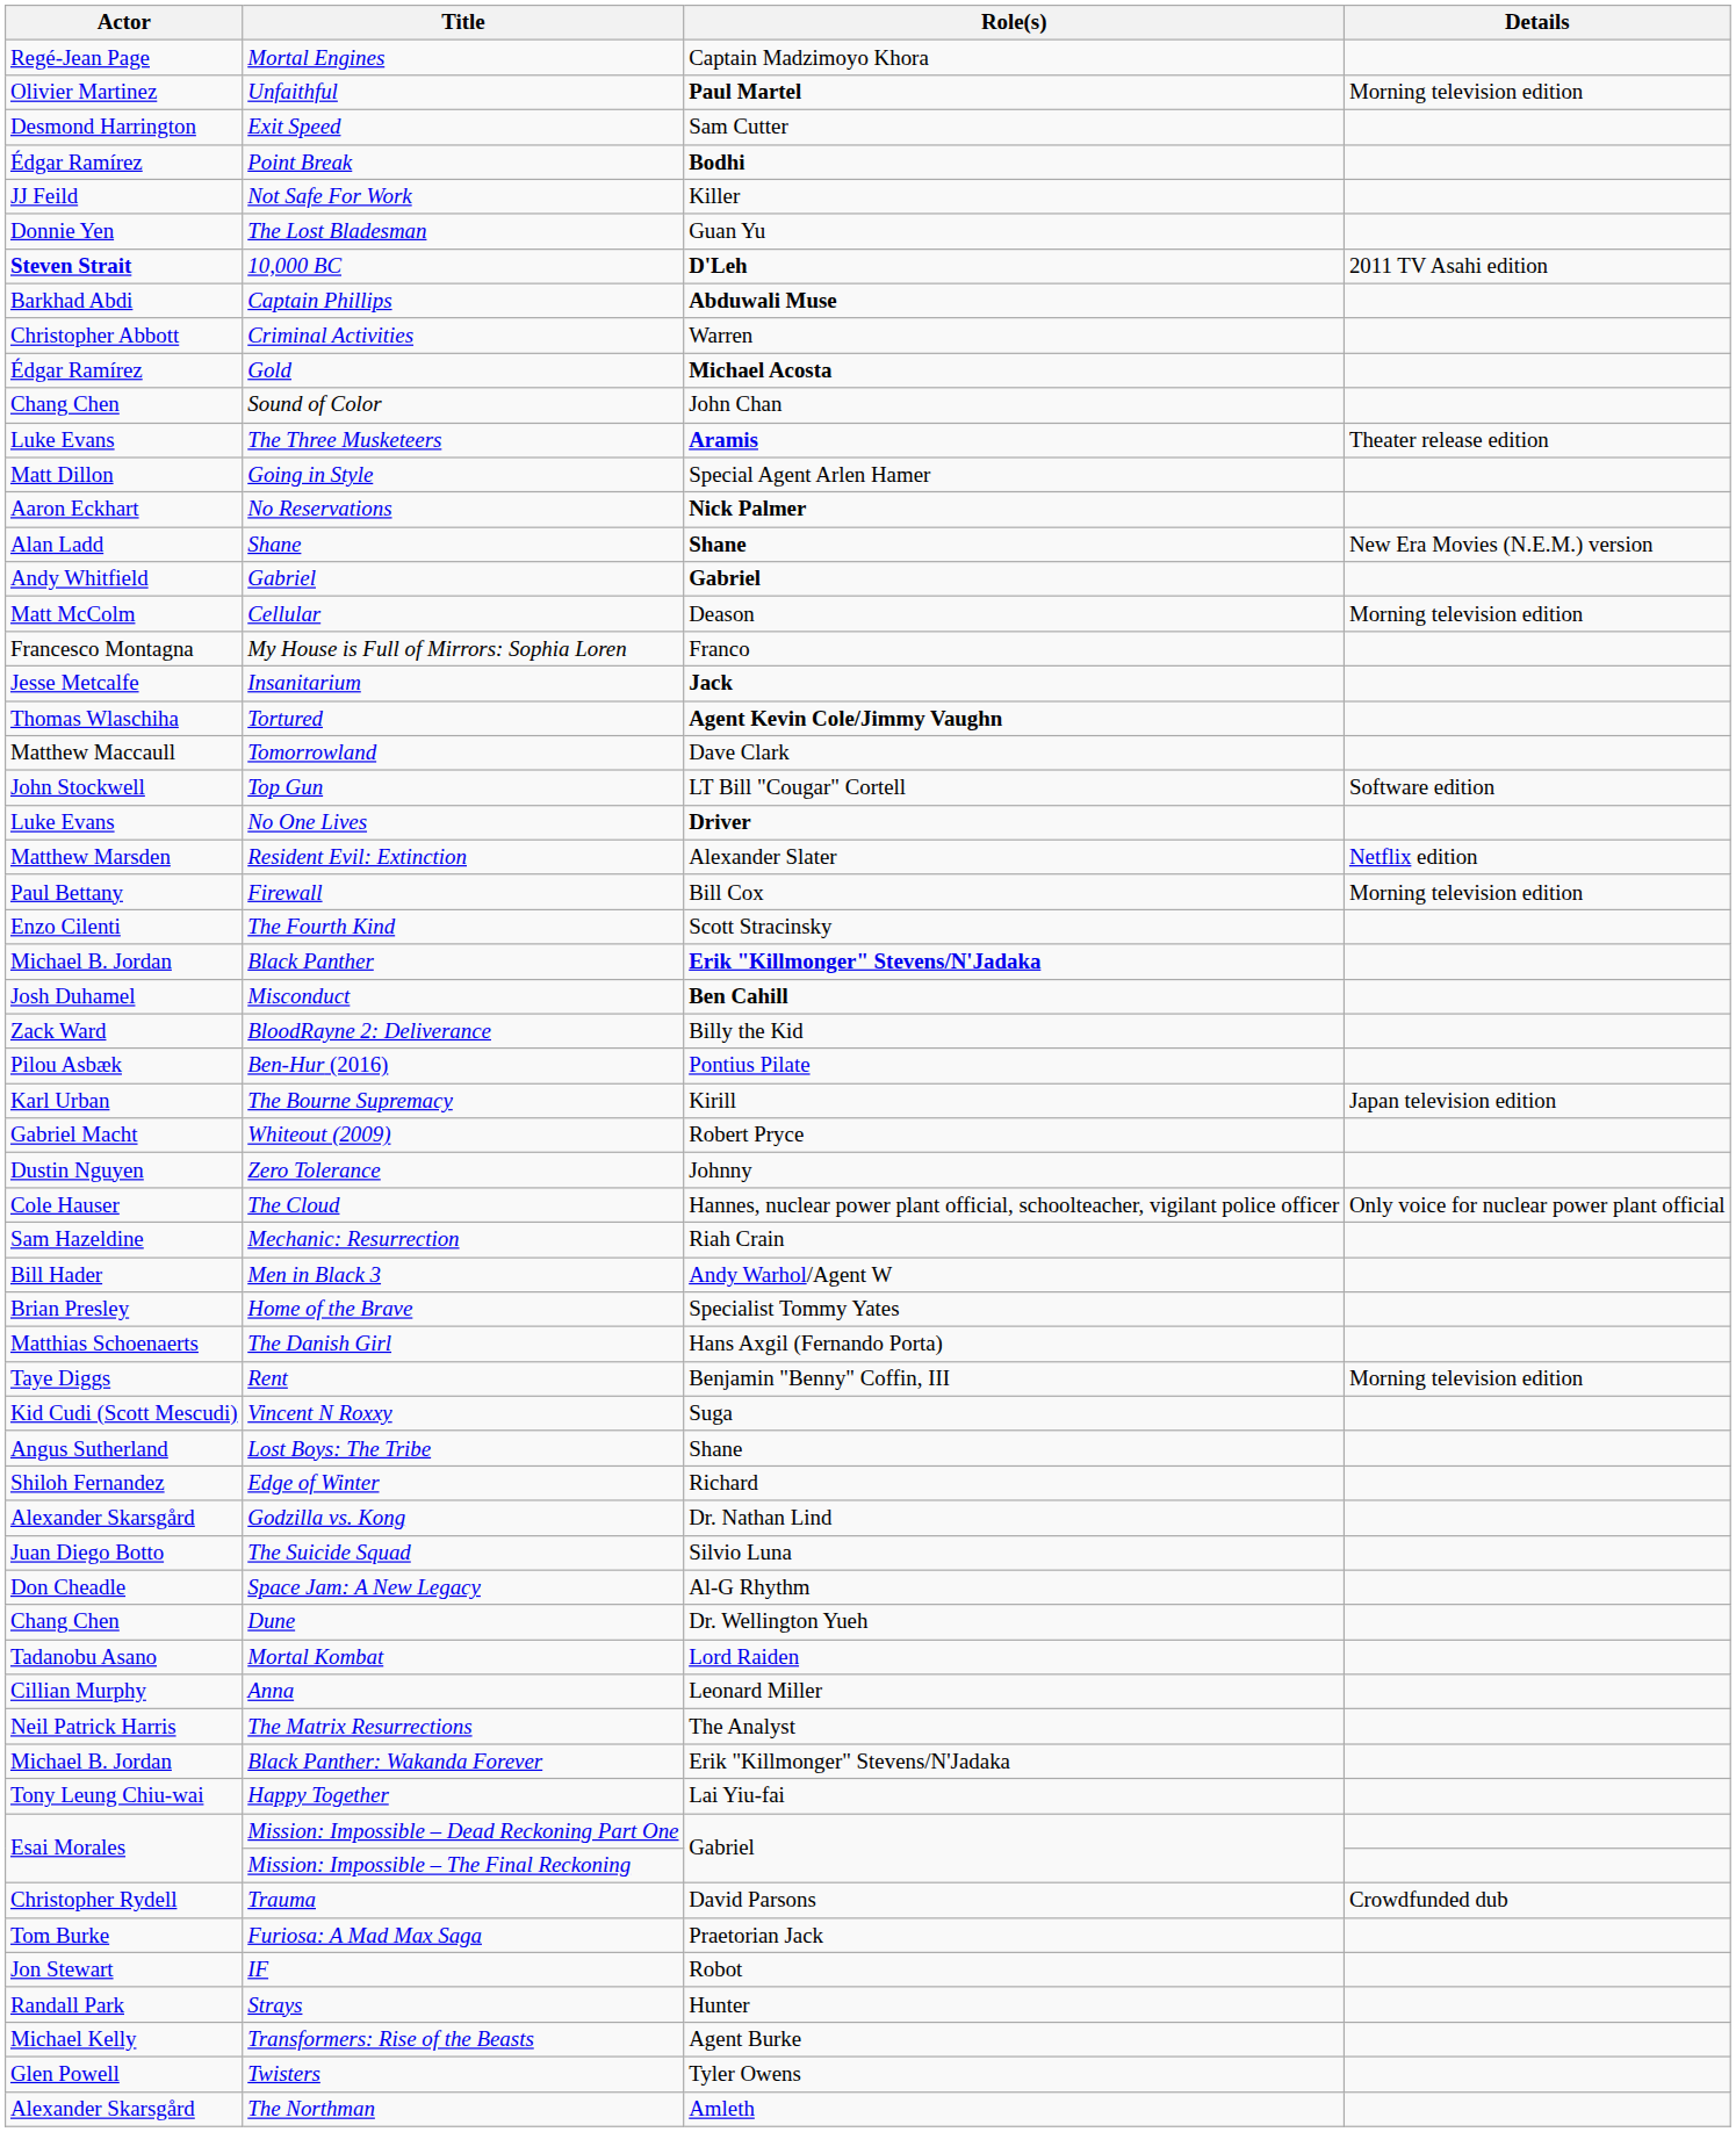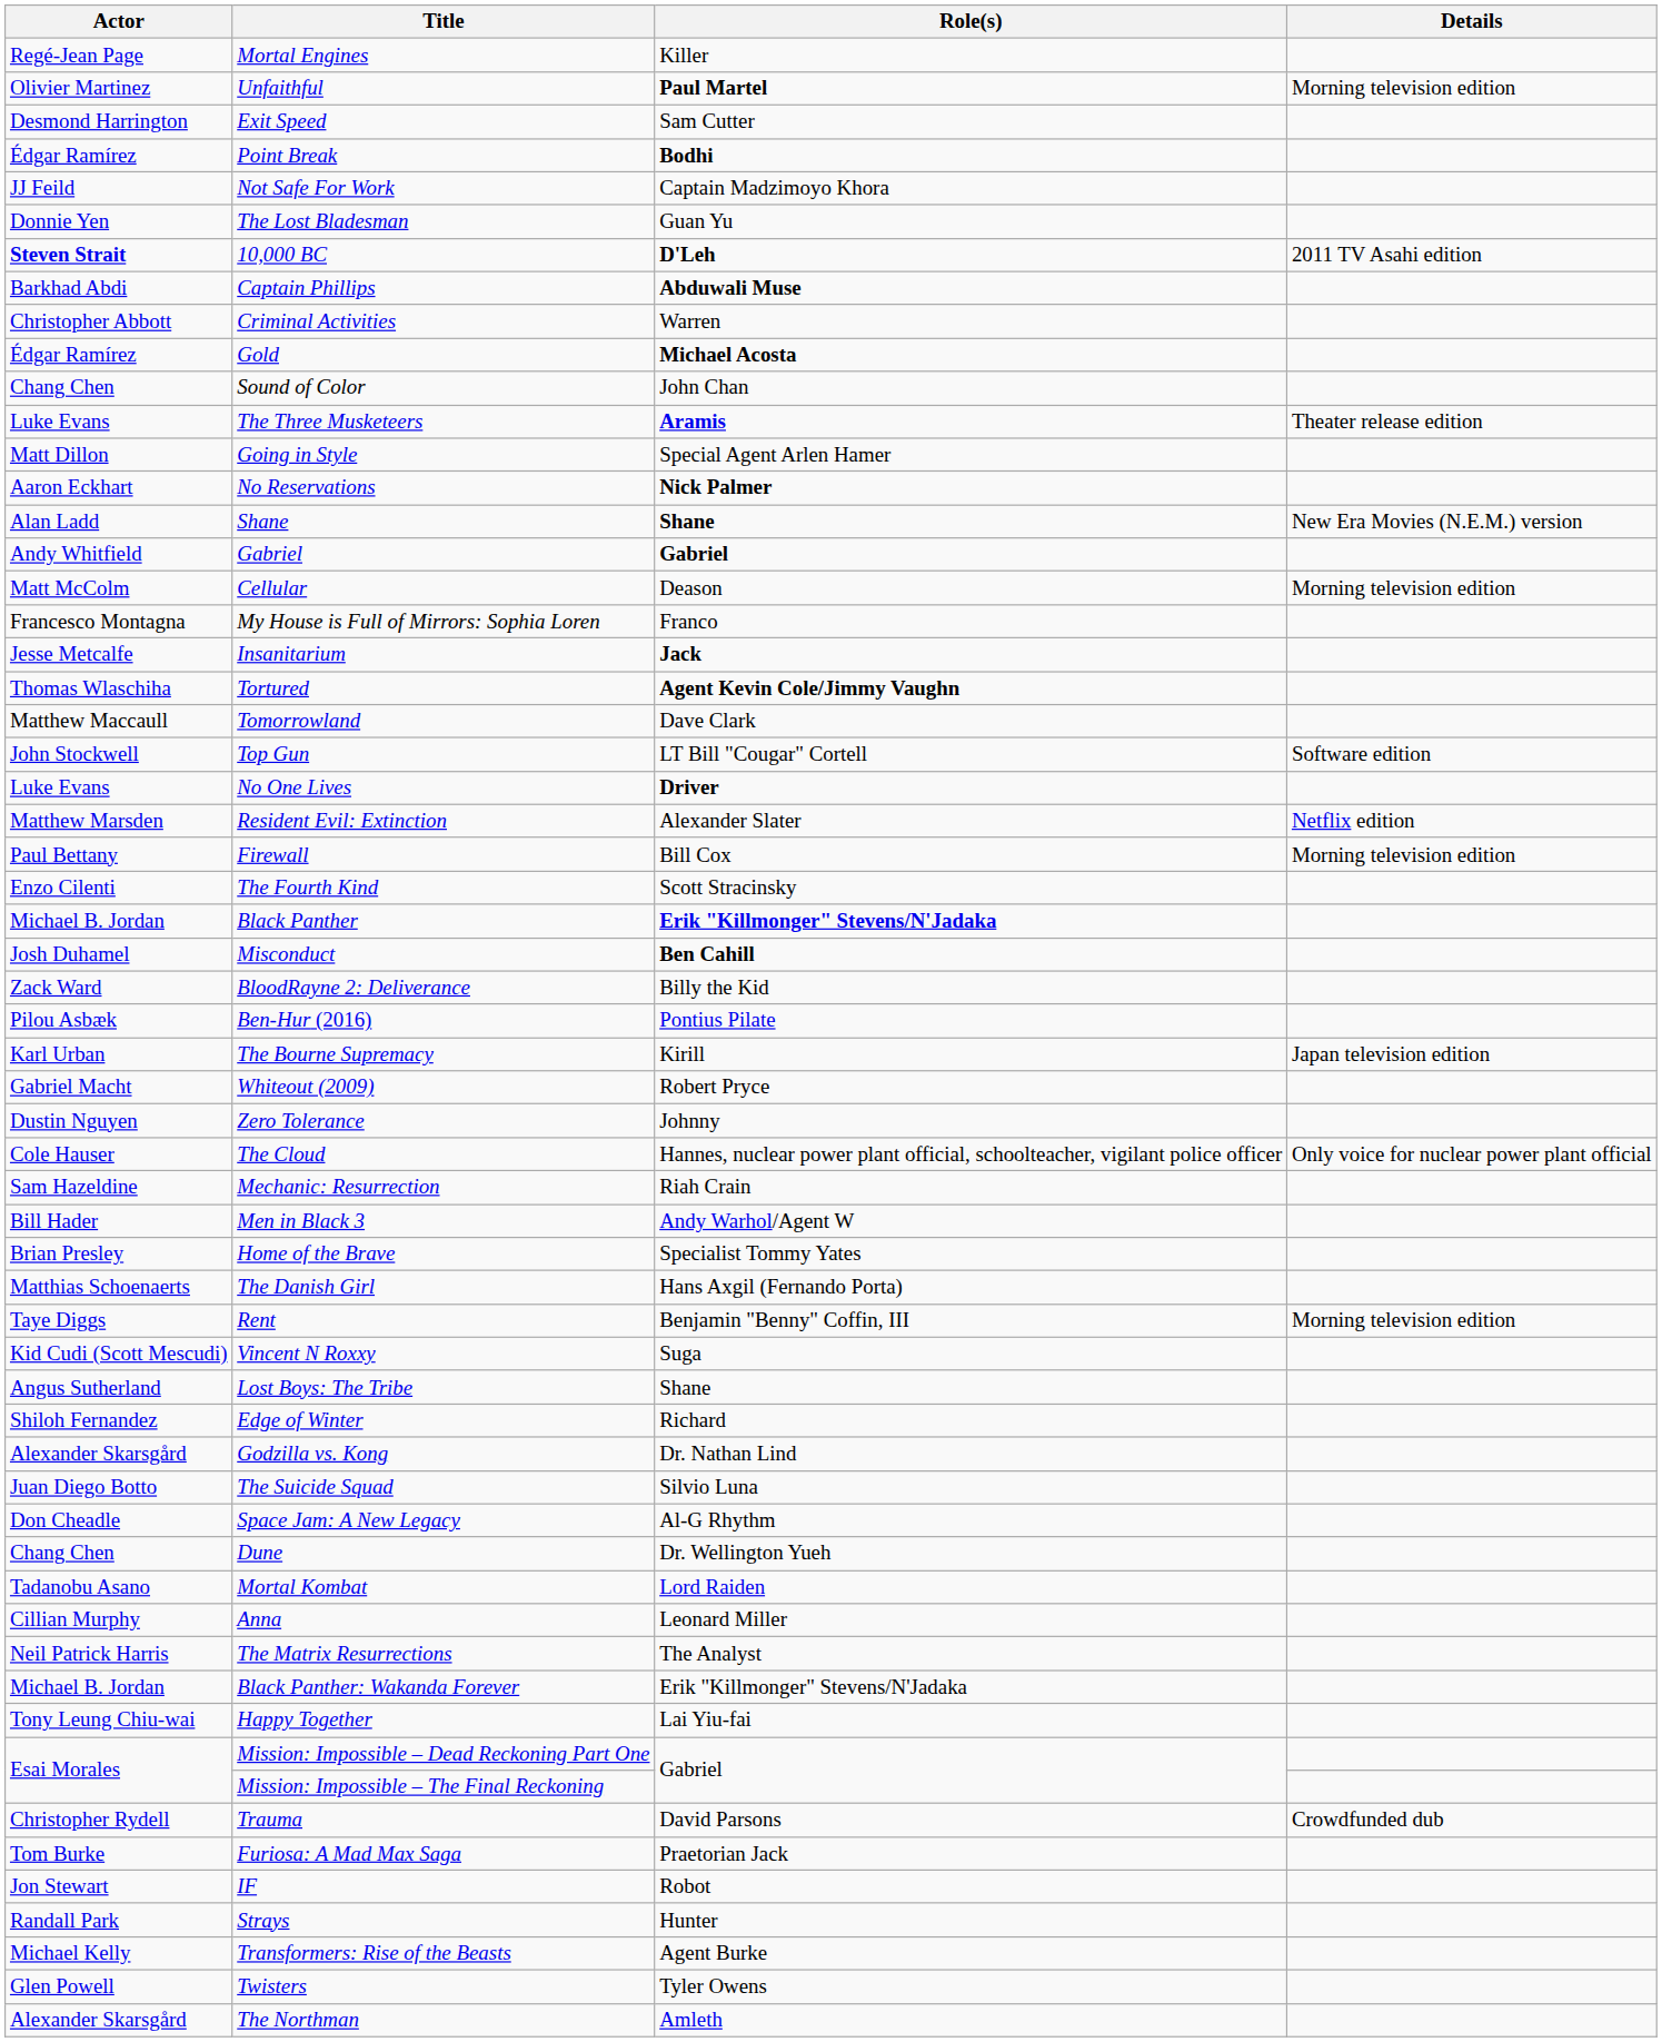 <table class="wikitable">
 <tr>
 <th>Actor</th>
 <th>Title</th>
 <th>Role(s)</th>
 <th>Details</th>
 </tr>
 <tr>
 <td><a href='#'>Regé-Jean Page</a></td>
 <td><em><a href='#'>Mortal Engines</a></em></td>
-<td>Captain Madzimoyo Khora</td>
+<td>Killer</td>
 <td></td>
 </tr>
 <tr>
 <td><a href='#'>Olivier Martinez</a></td>
 <td><em><a href='#'>Unfaithful</a></em></td>
 <td><strong>Paul Martel</strong></td>
 <td>Morning television edition</td>
 </tr>
 <tr>
 <td><a href='#'>Desmond Harrington</a></td>
 <td><em><a href='#'>Exit Speed</a></em></td>
 <td>Sam Cutter</td>
 <td></td>
 </tr>
 <tr>
 <td><a href='#'>Édgar Ramírez</a></td>
 <td><em><a href='#'>Point Break</a></em></td>
 <td><strong>Bodhi</strong></td>
 <td></td>
 </tr>
 <tr>
 <td><a href='#'>JJ Feild</a></td>
 <td><em><a href='#'>Not Safe For Work</a></em></td>
-<td>Killer</td>
+<td>Captain Madzimoyo Khora</td>
 <td></td>
 </tr>
 <tr>
 <td><a href='#'>Donnie Yen</a></td>
 <td><em><a href='#'>The Lost Bladesman</a></em></td>
 <td>Guan Yu</td>
 <td></td>
 </tr>
 <tr>
 <td><strong><a href='#'>Steven Strait</a></strong></td>
 <td><em><a href='#'>10,000 BC</a></em></td>
 <td><strong>D'Leh</strong></td>
 <td>2011 TV Asahi edition</td>
 </tr>
 <tr>
 <td><a href='#'>Barkhad Abdi</a></td>
 <td><em><a href='#'>Captain Phillips</a></em></td>
 <td><strong>Abduwali Muse</strong></td>
 <td></td>
 </tr>
 <tr>
 <td><a href='#'>Christopher Abbott</a></td>
 <td><em><a href='#'>Criminal Activities</a></em></td>
 <td>Warren</td>
 <td></td>
 </tr>
 <tr>
 <td><a href='#'>Édgar Ramírez</a></td>
 <td><em><a href='#'>Gold</a></em></td>
 <td><strong>Michael Acosta</strong></td>
 <td></td>
 </tr>
 <tr>
 <td><a href='#'>Chang Chen</a></td>
 <td><em>Sound of Color</em></td>
 <td>John Chan</td>
 <td></td>
 </tr>
 <tr>
 <td><a href='#'>Luke Evans</a></td>
 <td><em><a href='#'>The Three Musketeers</a></em></td>
 <td><strong><a href='#'>Aramis</a></strong></td>
 <td>Theater release edition</td>
 </tr>
 <tr>
 <td><a href='#'>Matt Dillon</a></td>
 <td><em><a href='#'>Going in Style</a></em></td>
 <td>Special Agent Arlen Hamer</td>
 <td></td>
 </tr>
 <tr>
 <td><a href='#'>Aaron Eckhart</a></td>
 <td><em><a href='#'>No Reservations</a></em></td>
 <td><strong>Nick Palmer</strong></td>
 <td></td>
 </tr>
 <tr>
 <td><a href='#'>Alan Ladd</a></td>
 <td><em><a href='#'>Shane</a></em></td>
 <td><strong>Shane</strong></td>
 <td>New Era Movies (N.E.M.) version</td>
 </tr>
 <tr>
 <td><a href='#'>Andy Whitfield</a></td>
 <td><em><a href='#'>Gabriel</a></em></td>
 <td><strong>Gabriel</strong></td>
 <td></td>
 </tr>
 <tr>
 <td><a href='#'>Matt McColm</a></td>
 <td><em><a href='#'>Cellular</a></em></td>
 <td>Deason</td>
 <td>Morning television edition</td>
 </tr>
 <tr>
 <td>Francesco Montagna</td>
 <td><em>My House is Full of Mirrors: Sophia Loren</em></td>
 <td>Franco</td>
 <td></td>
 </tr>
 <tr>
 <td><a href='#'>Jesse Metcalfe</a></td>
 <td><em><a href='#'>Insanitarium</a></em></td>
 <td><strong>Jack</strong></td>
 <td></td>
 </tr>
 <tr>
 <td><a href='#'>Thomas Wlaschiha</a></td>
 <td><em><a href='#'>Tortured</a></em></td>
 <td><strong>Agent Kevin Cole/Jimmy Vaughn</strong></td>
 <td></td>
 </tr>
 <tr>
 <td>Matthew Maccaull</td>
 <td><em><a href='#'>Tomorrowland</a></em></td>
 <td>Dave Clark</td>
 <td></td>
 </tr>
 <tr>
 <td><a href='#'>John Stockwell</a></td>
 <td><em><a href='#'>Top Gun</a></em></td>
 <td>LT Bill "Cougar" Cortell</td>
 <td>Software edition</td>
 </tr>
 <tr>
 <td><a href='#'>Luke Evans</a></td>
 <td><em><a href='#'>No One Lives</a></em></td>
 <td><strong>Driver</strong></td>
 <td></td>
 </tr>
 <tr>
 <td><a href='#'>Matthew Marsden</a></td>
 <td><em><a href='#'>Resident Evil: Extinction</a></em></td>
 <td>Alexander Slater</td>
 <td><a href='#'>Netflix</a> edition</td>
 </tr>
 <tr>
 <td><a href='#'>Paul Bettany</a></td>
 <td><em><a href='#'>Firewall</a></em></td>
 <td>Bill Cox</td>
 <td>Morning television edition</td>
 </tr>
 <tr>
 <td><a href='#'>Enzo Cilenti</a></td>
 <td><em><a href='#'>The Fourth Kind</a></em></td>
 <td>Scott Stracinsky</td>
 <td></td>
 </tr>
 <tr>
 <td><a href='#'>Michael B. Jordan</a></td>
 <td><em><a href='#'>Black Panther</a></em></td>
 <td><strong><a href='#'>Erik "Killmonger" Stevens/N'Jadaka</a></strong></td>
 <td></td>
 </tr>
 <tr>
 <td><a href='#'>Josh Duhamel</a></td>
 <td><em><a href='#'>Misconduct</a></em></td>
 <td><strong>Ben Cahill</strong></td>
 <td></td>
 </tr>
 <tr>
 <td><a href='#'>Zack Ward</a></td>
 <td><em><a href='#'>BloodRayne 2: Deliverance</a></em></td>
 <td>Billy the Kid</td>
 <td></td>
 </tr>
 <tr>
 <td><a href='#'>Pilou Asbæk</a></td>
 <td><a href='#'><em>Ben-Hur</em> (2016)</a></td>
 <td><a href='#'>Pontius Pilate</a></td>
 <td></td>
 </tr>
 <tr>
 <td><a href='#'>Karl Urban</a></td>
 <td><em><a href='#'>The Bourne Supremacy</a></em></td>
 <td>Kirill</td>
 <td>Japan television edition</td>
 </tr>
 <tr>
 <td><a href='#'>Gabriel Macht</a></td>
 <td><em><a href='#'>Whiteout (2009)</a></em></td>
 <td>Robert Pryce</td>
 <td></td>
 </tr>
 <tr>
 <td><a href='#'>Dustin Nguyen</a></td>
 <td><em><a href='#'>Zero Tolerance</a></em></td>
 <td>Johnny</td>
 <td></td>
 </tr>
 <tr>
 <td><a href='#'>Cole Hauser</a></td>
 <td><em><a href='#'>The Cloud</a></em></td>
 <td>Hannes, nuclear power plant official, schoolteacher, vigilant police officer</td>
 <td>Only voice for nuclear power plant official</td>
 </tr>
 <tr>
 <td><a href='#'>Sam Hazeldine</a></td>
 <td><em><a href='#'>Mechanic: Resurrection</a></em></td>
 <td>Riah Crain</td>
 <td></td>
 </tr>
 <tr>
 <td><a href='#'>Bill Hader</a></td>
 <td><em><a href='#'>Men in Black 3</a></em></td>
 <td><a href='#'>Andy Warhol</a>/Agent W</td>
 <td></td>
 </tr>
 <tr>
 <td><a href='#'>Brian Presley</a></td>
 <td><em><a href='#'>Home of the Brave</a></em></td>
 <td>Specialist Tommy Yates</td>
 <td></td>
 </tr>
 <tr>
 <td><a href='#'>Matthias Schoenaerts</a></td>
 <td><em><a href='#'>The Danish Girl</a></em></td>
 <td>Hans Axgil (Fernando Porta)</td>
 <td></td>
 </tr>
 <tr>
 <td><a href='#'>Taye Diggs</a></td>
 <td><em><a href='#'>Rent</a></em></td>
 <td>Benjamin "Benny" Coffin, III</td>
 <td>Morning television edition</td>
 </tr>
 <tr>
 <td><a href='#'>Kid Cudi (Scott Mescudi)</a></td>
 <td><em><a href='#'>Vincent N Roxxy</a></em></td>
 <td>Suga</td>
 <td></td>
 </tr>
 <tr>
 <td><a href='#'>Angus Sutherland</a></td>
 <td><em><a href='#'>Lost Boys: The Tribe</a></em></td>
 <td>Shane</td>
 <td></td>
 </tr>
 <tr>
 <td><a href='#'>Shiloh Fernandez</a></td>
 <td><em><a href='#'>Edge of Winter</a></em></td>
 <td>Richard</td>
 <td></td>
 </tr>
 <tr>
 <td><a href='#'>Alexander Skarsgård</a></td>
 <td><em><a href='#'>Godzilla vs. Kong</a></em></td>
 <td>Dr. Nathan Lind</td>
 <td></td>
 </tr>
 <tr>
 <td><a href='#'>Juan Diego Botto</a></td>
 <td><em><a href='#'>The Suicide Squad</a></em></td>
 <td>Silvio Luna</td>
 <td></td>
 </tr>
 <tr>
 <td><a href='#'>Don Cheadle</a></td>
 <td><em><a href='#'>Space Jam: A New Legacy</a></em></td>
 <td>Al-G Rhythm</td>
 <td></td>
 </tr>
 <tr>
 <td><a href='#'>Chang Chen</a></td>
 <td><em><a href='#'>Dune</a></em></td>
 <td>Dr. Wellington Yueh</td>
 <td></td>
 </tr>
 <tr>
 <td><a href='#'>Tadanobu Asano</a></td>
 <td><em><a href='#'>Mortal Kombat</a></em></td>
 <td><a href='#'>Lord Raiden</a></td>
 <td></td>
 </tr>
 <tr>
 <td><a href='#'>Cillian Murphy</a></td>
 <td><em><a href='#'>Anna</a></em></td>
 <td>Leonard Miller</td>
 <td></td>
 </tr>
 <tr>
 <td><a href='#'>Neil Patrick Harris</a></td>
 <td><em><a href='#'>The Matrix Resurrections</a></em></td>
 <td>The Analyst</td>
 <td></td>
 </tr>
 <tr>
 <td><a href='#'>Michael B. Jordan</a></td>
 <td><em><a href='#'>Black Panther: Wakanda Forever</a></em></td>
 <td>Erik "Killmonger" Stevens/N'Jadaka</td>
 <td></td>
 </tr>
 <tr>
 <td><a href='#'>Tony Leung Chiu-wai</a></td>
 <td><em><a href='#'>Happy Together</a></em></td>
 <td>Lai Yiu-fai</td>
 <td></td>
 </tr>
 <tr>
 <td rowspan="2"><a href='#'>Esai Morales</a></td>
 <td><em><a href='#'>Mission: Impossible – Dead Reckoning Part One</a></em></td>
 <td rowspan="2">Gabriel</td>
 <td></td>
 </tr>
 <tr>
 <td><em><a href='#'>Mission: Impossible – The Final Reckoning</a></em></td>
 <td></td>
 </tr>
 <tr>
 <td><a href='#'>Christopher Rydell</a></td>
 <td><em><a href='#'>Trauma</a></em></td>
 <td>David Parsons</td>
 <td>Crowdfunded dub</td>
 </tr>
 <tr>
 <td><a href='#'>Tom Burke</a></td>
 <td><em><a href='#'>Furiosa: A Mad Max Saga</a></em></td>
 <td>Praetorian Jack</td>
 <td></td>
 </tr>
 <tr>
 <td><a href='#'>Jon Stewart</a></td>
 <td><em><a href='#'>IF</a></em></td>
 <td>Robot</td>
 <td></td>
 </tr>
 <tr>
 <td><a href='#'>Randall Park</a></td>
 <td><em><a href='#'>Strays</a></em></td>
 <td>Hunter</td>
 <td></td>
 </tr>
 <tr>
 <td><a href='#'>Michael Kelly</a></td>
 <td><em><a href='#'>Transformers: Rise of the Beasts</a></em></td>
 <td>Agent Burke</td>
 <td></td>
 </tr>
 <tr>
 <td><a href='#'>Glen Powell</a></td>
 <td><em><a href='#'>Twisters</a></em></td>
 <td>Tyler Owens</td>
 <td></td>
 </tr>
 <tr>
 <td><a href='#'>Alexander Skarsgård</a></td>
 <td><em><a href='#'>The Northman</a></em></td>
 <td><a href='#'>Amleth</a></td>
 </tr>
 </table>
